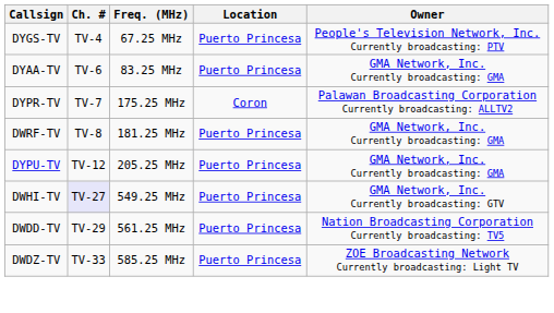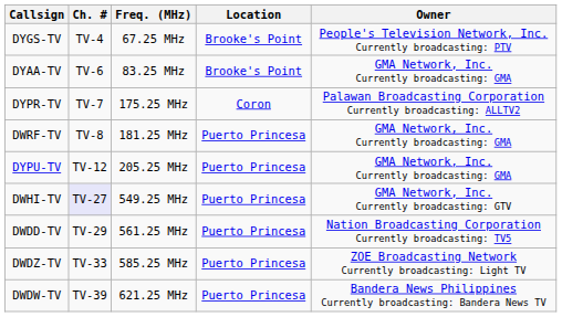 <table class="wikitable" style="width:100%; text-align:center;">
 <tr>
 <th>Callsign</th>
 <th>Ch. #</th>
 <th>Freq. (MHz)</th>
 <th>Location</th>
 <th>Owner</th>
 </tr>
 <tr>
 <td>DYGS-TV</td>
 <td>TV-4</td>
 <td>67.25 MHz</td>
-<td><a href='#'>Puerto Princesa</a></td>
+<td><a href='#'>Brooke's Point</a></td>
 <td><a href='#'>People's Television Network, Inc.</a><br><small>Currently broadcasting: <a href='#'>PTV</a></small></td>
 </tr>
 <tr>
 <td>DYAA-TV</td>
 <td>TV-6</td>
 <td>83.25 MHz</td>
-<td><a href='#'>Puerto Princesa</a></td>
+<td><a href='#'>Brooke's Point</a></td>
 <td><a href='#'>GMA Network, Inc.</a><br><small>Currently broadcasting: <a href='#'>GMA</a></small></td>
 </tr>
 <tr>
 <td>DYPR-TV</td>
 <td>TV-7</td>
 <td>175.25 MHz</td>
 <td><a href='#'>Coron</a></td>
 <td><a href='#'>Palawan Broadcasting Corporation</a><br><small>Currently broadcasting: <a href='#'>ALLTV2</a></small></td>
 </tr>
 <tr>
 <td>DWRF-TV</td>
 <td>TV-8</td>
 <td>181.25 MHz</td>
 <td><a href='#'>Puerto Princesa</a></td>
 <td><a href='#'>GMA Network, Inc.</a><br><small>Currently broadcasting: <a href='#'>GMA</a></small></td>
 </tr>
 <tr>
 <td><a href='#'>DYPU-TV</a></td>
 <td>TV-12</td>
 <td>205.25 MHz</td>
 <td><a href='#'>Puerto Princesa</a></td>
 <td><a href='#'>GMA Network, Inc.</a><br><small>Currently broadcasting: <a href='#'>GMA</a></small></td>
 </tr>
 <tr>
 <td>DWHI-TV</td>
 <td style="background: lavender;">TV-27</td>
 <td>549.25 MHz</td>
 <td><a href='#'>Puerto Princesa</a></td>
 <td><a href='#'>GMA Network, Inc.</a><br><small>Currently broadcasting: GTV</small></td>
 </tr>
 <tr>
 <td>DWDD-TV</td>
 <td>TV-29</td>
 <td>561.25 MHz</td>
 <td><a href='#'>Puerto Princesa</a></td>
 <td><a href='#'>Nation Broadcasting Corporation</a><br><small>Currently broadcasting: <a href='#'>TV5</a></small></td>
 </tr>
 <tr>
 <td>DWDZ-TV</td>
 <td>TV-33</td>
 <td>585.25 MHz</td>
 <td><a href='#'>Puerto Princesa</a></td>
 <td><a href='#'>ZOE Broadcasting Network</a><br><small>Currently broadcasting: Light TV</small></td>
 </tr>
+<tr>
+<td>DWDW-TV</td>
+<td>TV-39</td>
+<td>621.25 MHz</td>
+<td><a href='#'>Puerto Princesa</a></td>
+<td><a href='#'>Bandera News Philippines</a><br><small>Currently broadcasting: Bandera News TV</small></td>
+</tr>
 </table>
